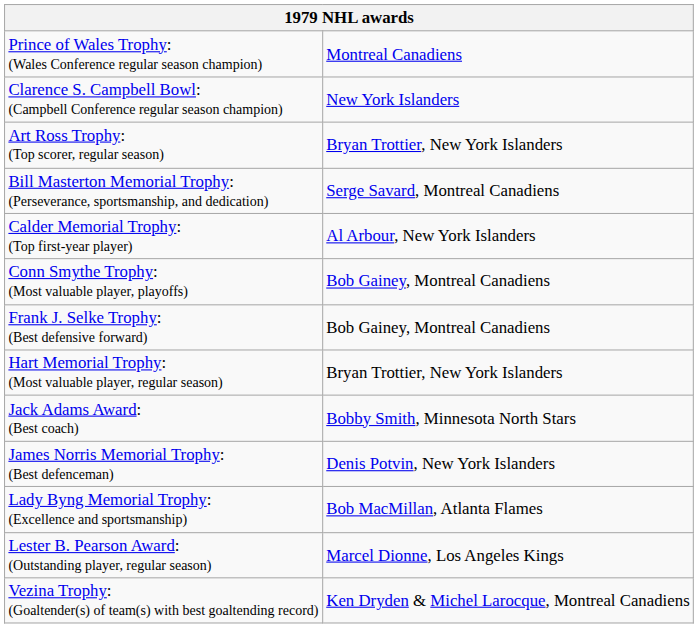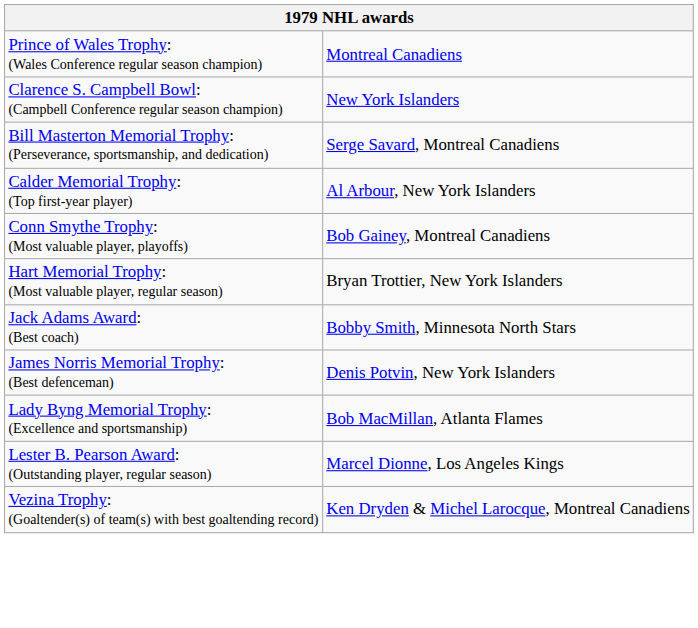 <table class="wikitable">
 <tr>
 <th bgcolor="#DDDDDD" colspan="2">1979 NHL awards</th>
 </tr>
 <tr>
 <td><a href='#'>Prince of Wales Trophy</a>:<br><small>(Wales Conference regular season champion)</small></td>
 <td><a href='#'>Montreal Canadiens</a></td>
 </tr>
 <tr>
 <td><a href='#'>Clarence S. Campbell Bowl</a>:<br><small>(Campbell Conference regular season champion)</small></td>
 <td><a href='#'>New York Islanders</a></td>
 </tr>
 <tr>
-<td><a href='#'>Art Ross Trophy</a>:<br><small>(Top scorer, regular season)</small></td>
-<td><a href='#'>Bryan Trottier</a>, New York Islanders</td>
-</tr>
-<tr>
 <td><a href='#'>Bill Masterton Memorial Trophy</a>:<br><small>(Perseverance, sportsmanship, and dedication)</small></td>
 <td><a href='#'>Serge Savard</a>, Montreal Canadiens</td>
 </tr>
 <tr>
 <td><a href='#'>Calder Memorial Trophy</a>:<br><small>(Top first-year player)</small></td>
 <td><a href='#'>Al Arbour</a>, New York Islanders</td>
 </tr>
 <tr>
 <td><a href='#'>Conn Smythe Trophy</a>:<br><small>(Most valuable player, playoffs)</small></td>
 <td><a href='#'>Bob Gainey</a>, Montreal Canadiens</td>
-</tr>
-<tr>
-<td><a href='#'>Frank J. Selke Trophy</a>:<br><small>(Best defensive forward)</small></td>
-<td>Bob Gainey, Montreal Canadiens</td>
 </tr>
 <tr>
 <td><a href='#'>Hart Memorial Trophy</a>:<br><small>(Most valuable player, regular season)</small></td>
 <td>Bryan Trottier, New York Islanders</td>
 </tr>
 <tr>
 <td><a href='#'>Jack Adams Award</a>:<br><small>(Best coach)</small></td>
 <td><a href='#'>Bobby Smith</a>, Minnesota North Stars</td>
 </tr>
 <tr>
 <td><a href='#'>James Norris Memorial Trophy</a>:<br><small>(Best defenceman)</small></td>
 <td><a href='#'>Denis Potvin</a>, New York Islanders</td>
 </tr>
 <tr>
 <td><a href='#'>Lady Byng Memorial Trophy</a>:<br><small>(Excellence and sportsmanship)</small></td>
 <td><a href='#'>Bob MacMillan</a>, Atlanta Flames</td>
 </tr>
 <tr>
 <td><a href='#'>Lester B. Pearson Award</a>:<br><small>(Outstanding player, regular season)</small></td>
 <td><a href='#'>Marcel Dionne</a>, Los Angeles Kings</td>
 </tr>
 <tr>
 <td><a href='#'>Vezina Trophy</a>:<br><small>(Goaltender(s) of team(s) with best goaltending record)</small></td>
 <td><a href='#'>Ken Dryden</a> & <a href='#'>Michel Larocque</a>, Montreal Canadiens</td>
 </tr>
 </table>
